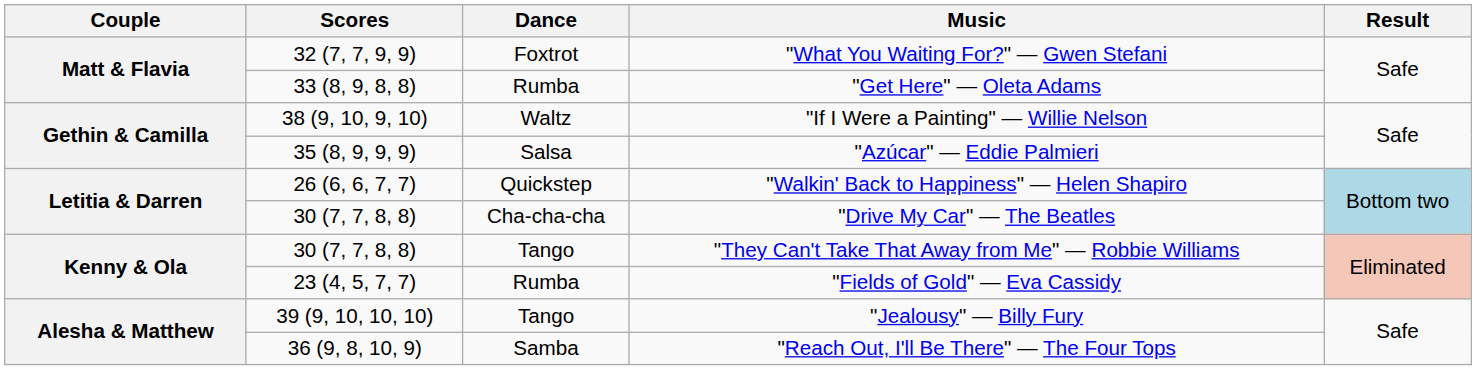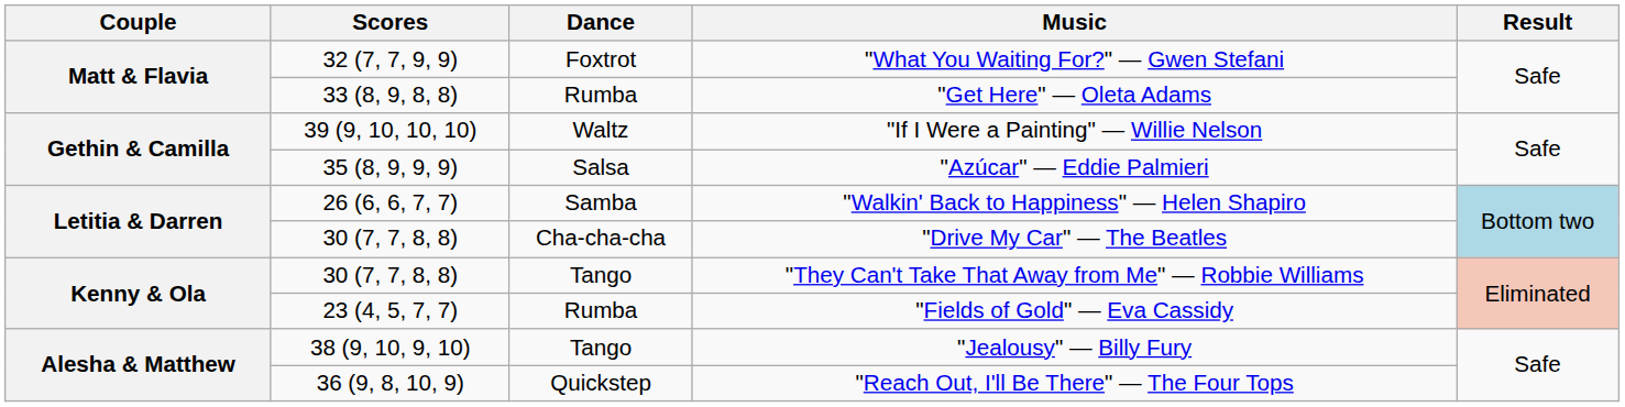 <table class="wikitable sortable" style="text-align:center; width:90%">
 <tr>
 <th scope="col">Couple</th>
 <th scope="col">Scores</th>
 <th scope="col" class="unsortable">Dance</th>
 <th scope="col" class="unsortable">Music</th>
 <th scope="col" class="unsortable">Result</th>
 </tr>
 <tr>
 <th scope="row" rowspan=2>Matt & Flavia</th>
 <td>32 (7, 7, 9, 9)</td>
 <td>Foxtrot</td>
 <td>"<a href='#'>What You Waiting For?</a>" — <a href='#'>Gwen Stefani</a></td>
 <td rowspan=2>Safe</td>
 </tr>
 <tr>
 <td>33 (8, 9, 8, 8)</td>
 <td>Rumba</td>
 <td>"<a href='#'>Get Here</a>" — <a href='#'>Oleta Adams</a></td>
 </tr>
 <tr>
 <th scope="row" rowspan=2>Gethin & Camilla</th>
-<td>38 (9, 10, 9, 10)</td>
+<td>39 (9, 10, 10, 10)</td>
 <td>Waltz</td>
 <td>"If I Were a Painting" — <a href='#'>Willie Nelson</a></td>
 <td rowspan=2>Safe</td>
 </tr>
 <tr>
 <td>35 (8, 9, 9, 9)</td>
 <td>Salsa</td>
 <td>"<a href='#'>Azúcar</a>" — <a href='#'>Eddie Palmieri</a></td>
 </tr>
 <tr>
 <th scope="row" rowspan=2>Letitia & Darren</th>
 <td>26 (6, 6, 7, 7)</td>
-<td>Quickstep</td>
+<td>Samba</td>
 <td>"<a href='#'>Walkin' Back to Happiness</a>" — <a href='#'>Helen Shapiro</a></td>
 <td rowspan=2 bgcolor="lightblue">Bottom two</td>
 </tr>
 <tr>
 <td>30 (7, 7, 8, 8)</td>
 <td>Cha-cha-cha</td>
 <td>"<a href='#'>Drive My Car</a>" — <a href='#'>The Beatles</a></td>
 </tr>
 <tr>
 <th scope="row" rowspan=2>Kenny & Ola</th>
 <td>30 (7, 7, 8, 8)</td>
 <td>Tango</td>
 <td>"<a href='#'>They Can't Take That Away from Me</a>" — <a href='#'>Robbie Williams</a></td>
 <td rowspan=2 bgcolor="f4c7b8">Eliminated</td>
 </tr>
 <tr>
 <td>23 (4, 5, 7, 7)</td>
 <td>Rumba</td>
 <td>"<a href='#'>Fields of Gold</a>" — <a href='#'>Eva Cassidy</a></td>
 </tr>
 <tr>
 <th scope="row" rowspan=2>Alesha & Matthew</th>
-<td>39 (9, 10, 10, 10)</td>
+<td>38 (9, 10, 9, 10)</td>
 <td>Tango</td>
 <td>"<a href='#'>Jealousy</a>" — <a href='#'>Billy Fury</a></td>
 <td rowspan=2>Safe</td>
 </tr>
 <tr>
 <td>36 (9, 8, 10, 9)</td>
-<td>Samba</td>
+<td>Quickstep</td>
 <td>"<a href='#'>Reach Out, I'll Be There</a>" — <a href='#'>The Four Tops</a></td>
 </tr>
 </table>
